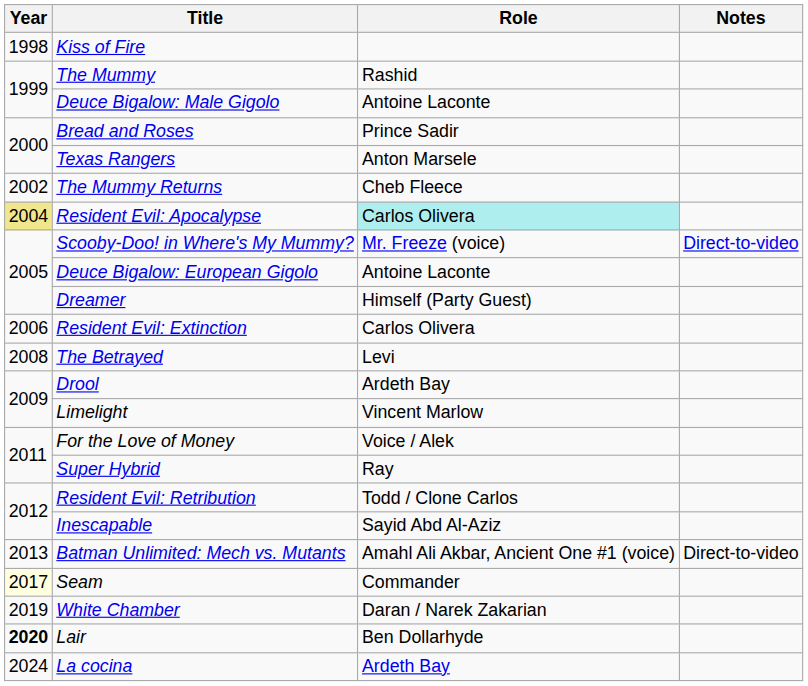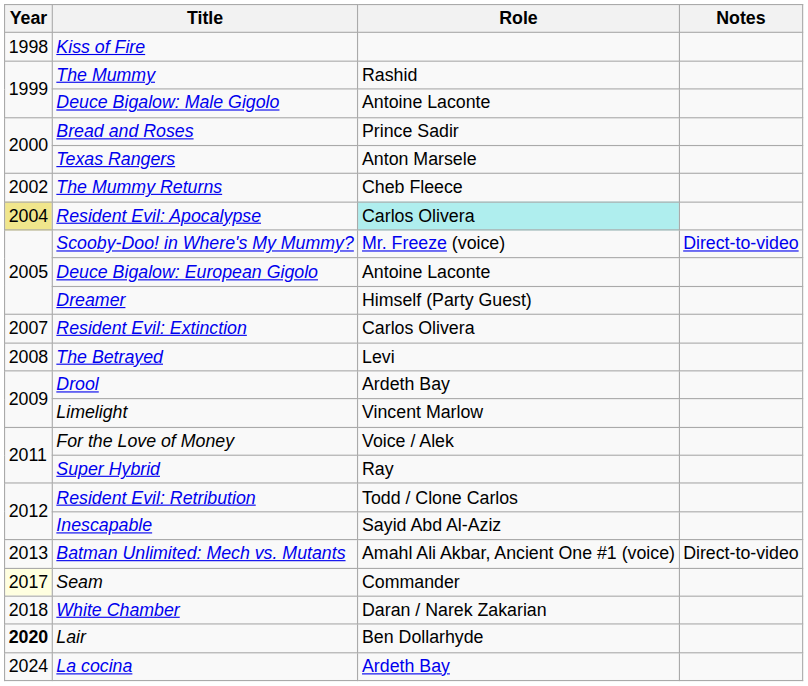 <table class="wikitable sortable">
 <tr>
 <th>Year</th>
 <th>Title</th>
 <th>Role</th>
 <th>Notes</th>
 </tr>
 <tr>
 <td>1998</td>
 <td><em><a href='#'>Kiss of Fire</a></em></td>
 <td></td>
 <td></td>
 </tr>
 <tr>
 <td rowspan="2">1999</td>
 <td><em><a href='#'>The Mummy</a></em></td>
 <td>Rashid</td>
 <td></td>
 </tr>
 <tr>
 <td><em><a href='#'>Deuce Bigalow: Male Gigolo</a></em></td>
 <td>Antoine Laconte</td>
 <td></td>
 </tr>
 <tr>
 <td rowspan="2">2000</td>
 <td><em><a href='#'>Bread and Roses</a></em></td>
 <td>Prince Sadir</td>
 <td></td>
 </tr>
 <tr>
 <td><em><a href='#'>Texas Rangers</a></em></td>
 <td>Anton Marsele</td>
 <td></td>
 </tr>
 <tr>
 <td>2002</td>
 <td><em><a href='#'>The Mummy Returns</a></em></td>
 <td>Cheb Fleece</td>
 <td></td>
 </tr>
 <tr>
 <td style="background: khaki;">2004</td>
 <td><em><a href='#'>Resident Evil: Apocalypse</a></em></td>
 <td style="background: paleturquoise;">Carlos Olivera</td>
 <td></td>
 </tr>
 <tr>
 <td rowspan="3">2005</td>
 <td><em><a href='#'>Scooby-Doo! in Where's My Mummy?</a></em></td>
 <td><a href='#'>Mr. Freeze</a> (voice)</td>
 <td><a href='#'>Direct-to-video</a></td>
 </tr>
 <tr>
 <td><em><a href='#'>Deuce Bigalow: European Gigolo</a></em></td>
 <td>Antoine Laconte</td>
 <td></td>
 </tr>
 <tr>
 <td><em><a href='#'>Dreamer</a></em></td>
 <td>Himself (Party Guest)</td>
 <td></td>
 </tr>
 <tr>
-<td>2006</td>
+<td>2007</td>
 <td><em><a href='#'>Resident Evil: Extinction</a></em></td>
 <td>Carlos Olivera</td>
 <td></td>
 </tr>
 <tr>
 <td>2008</td>
 <td><em><a href='#'>The Betrayed</a></em></td>
 <td>Levi</td>
 <td></td>
 </tr>
 <tr>
 <td rowspan="2">2009</td>
 <td><em><a href='#'>Drool</a></em></td>
 <td>Ardeth Bay</td>
 <td></td>
 </tr>
 <tr>
 <td><em>Limelight</em></td>
 <td>Vincent Marlow</td>
 <td></td>
 </tr>
 <tr>
 <td rowspan="2">2011</td>
 <td><em>For the Love of Money</em></td>
 <td>Voice / Alek</td>
 <td></td>
 </tr>
 <tr>
 <td><em><a href='#'>Super Hybrid</a></em></td>
 <td>Ray</td>
 <td></td>
 </tr>
 <tr>
 <td rowspan="2">2012</td>
 <td><em><a href='#'>Resident Evil: Retribution</a></em></td>
 <td>Todd / Clone Carlos</td>
 <td></td>
 </tr>
 <tr>
 <td><em><a href='#'>Inescapable</a></em></td>
 <td>Sayid Abd Al-Aziz</td>
 <td></td>
 </tr>
 <tr>
 <td>2013</td>
 <td><em><a href='#'>Batman Unlimited: Mech vs. Mutants</a></em></td>
 <td>Amahl Ali Akbar, Ancient One #1 (voice)</td>
 <td>Direct-to-video</td>
 </tr>
 <tr>
 <td style="background: lightyellow;">2017</td>
 <td><em>Seam</em></td>
 <td>Commander</td>
 <td></td>
 </tr>
 <tr>
-<td>2019</td>
+<td>2018</td>
 <td><em><a href='#'>White Chamber</a></em></td>
 <td>Daran / Narek Zakarian</td>
 <td></td>
 </tr>
 <tr>
 <td><strong>2020</strong></td>
 <td><em>Lair </em></td>
 <td>Ben Dollarhyde</td>
 <td></td>
 </tr>
 <tr>
 <td>2024</td>
 <td><em><a href='#'>La cocina</a></em></td>
 <td><a href='#'>Ardeth Bay</a></td>
 <td></td>
 </tr>
 </table>
